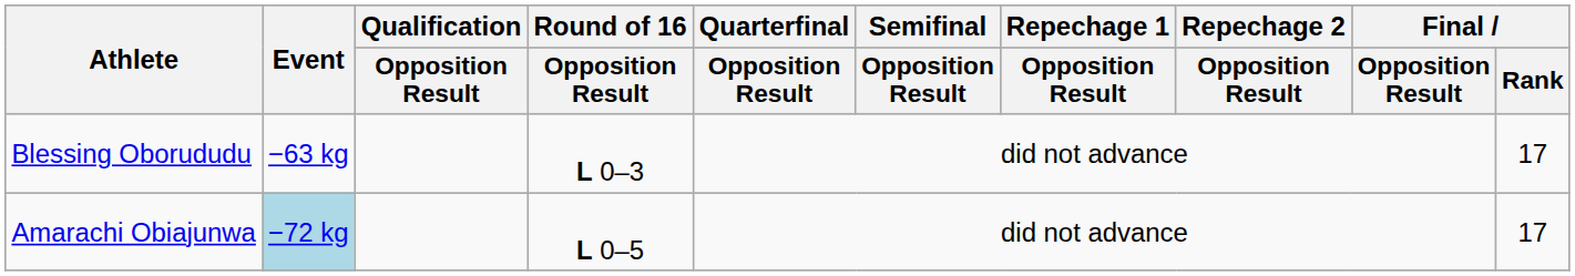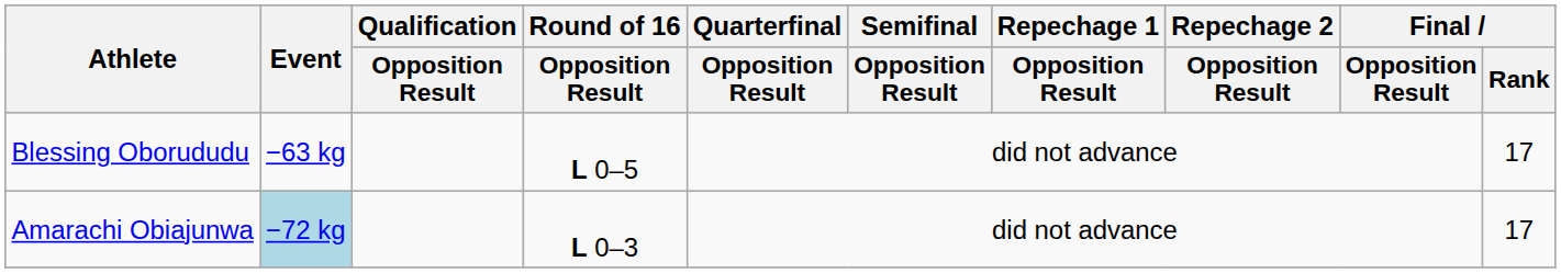 <table class="wikitable" style="font-size:90%">
 <tr>
 <th rowspan=2>Athlete</th>
 <th rowspan=2>Event</th>
 <th>Qualification</th>
 <th>Round of 16</th>
 <th>Quarterfinal</th>
 <th>Semifinal</th>
 <th>Repechage 1</th>
 <th>Repechage 2</th>
 <th colspan=2>Final / </th>
 </tr>
 <tr style="font-size: 95%">
 <th>Opposition<br>Result</th>
 <th>Opposition<br>Result</th>
 <th>Opposition<br>Result</th>
 <th>Opposition<br>Result</th>
 <th>Opposition<br>Result</th>
 <th>Opposition<br>Result</th>
 <th>Opposition<br>Result</th>
 <th>Rank</th>
 </tr>
 <tr align=center>
 <td align=left><a href='#'>Blessing Oborududu</a></td>
 <td align=left><a href='#'>−63 kg</a></td>
 <td></td>
-<td><br><strong>L</strong> 0–3 <sup></sup></td>
+<td><br><strong>L</strong> 0–5 <sup></sup></td>
 <td colspan=5>did not advance</td>
 <td>17</td>
 </tr>
 <tr align=center>
 <td align=left><a href='#'>Amarachi Obiajunwa</a></td>
 <td align=left style="background: lightblue;"><a href='#'>−72 kg</a></td>
 <td></td>
-<td><br><strong>L</strong> 0–5 <sup></sup></td>
+<td><br><strong>L</strong> 0–3 <sup></sup></td>
 <td colspan=5>did not advance</td>
 <td>17</td>
 </tr>
 </table>
